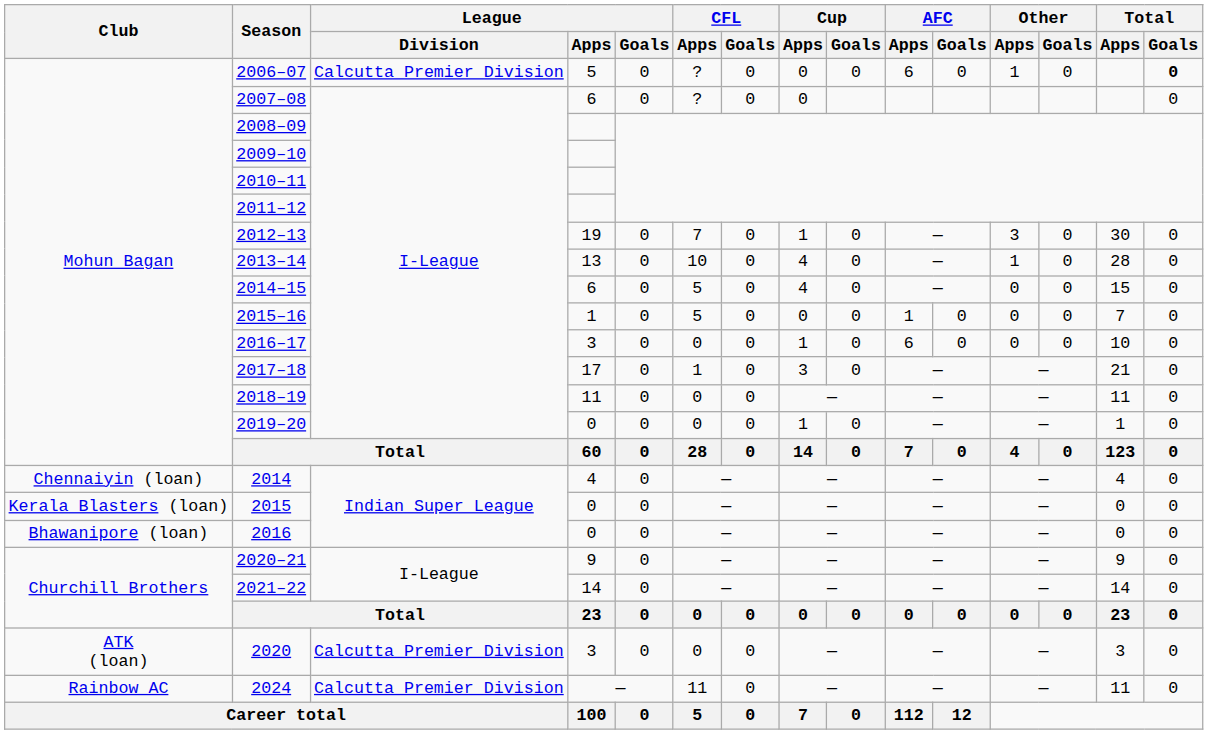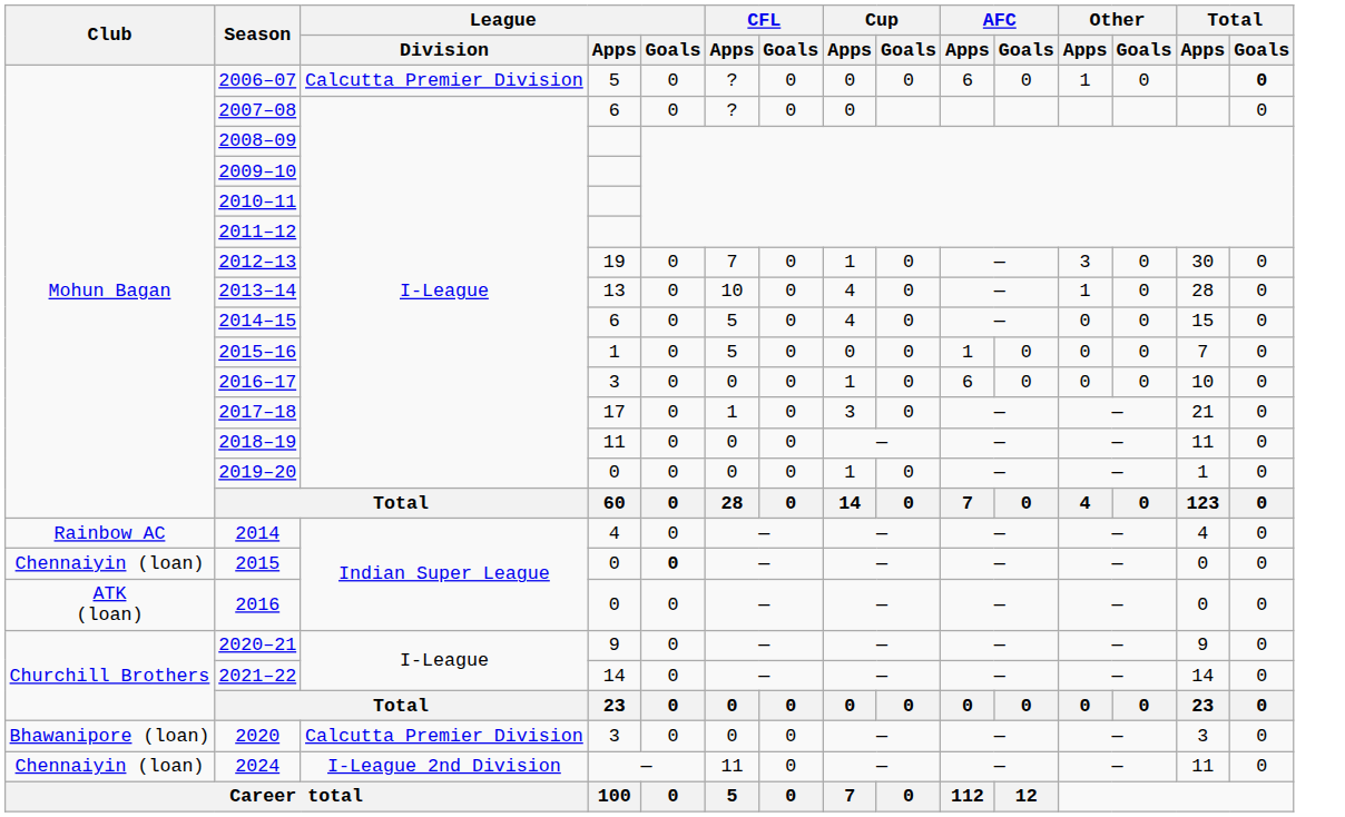 <table class="wikitable" style="text-align: center;">
 <tr>
 <th rowspan="2">Club</th>
 <th rowspan="2">Season</th>
 <th colspan="3">League</th>
 <th colspan="2"><a href='#'>CFL</a></th>
 <th colspan="2">Cup</th>
 <th colspan="2"><a href='#'>AFC</a></th>
 <th colspan="2">Other</th>
 <th colspan="2">Total</th>
 </tr>
 <tr>
 <th>Division</th>
 <th>Apps</th>
 <th>Goals</th>
 <th>Apps</th>
 <th>Goals</th>
 <th>Apps</th>
 <th>Goals</th>
 <th>Apps</th>
 <th>Goals</th>
 <th>Apps</th>
 <th>Goals</th>
 <th>Apps</th>
 <th>Goals</th>
 </tr>
 <tr>
 <td rowspan="15"><a href='#'>Mohun Bagan</a></td>
 <td><a href='#'>2006–07</a></td>
 <td><a href='#'>Calcutta Premier Division</a></td>
 <td>5</td>
 <td>0</td>
 <td>?</td>
 <td>0</td>
 <td>0</td>
 <td>0</td>
 <td>6</td>
 <td>0</td>
 <td>1</td>
 <td>0</td>
 <td></td>
 <td><strong>0</strong></td>
 </tr>
 <tr>
 <td><a href='#'>2007–08</a></td>
 <td rowspan="13"><a href='#'>I-League</a></td>
 <td>6</td>
 <td>0</td>
 <td>?</td>
 <td>0</td>
 <td>0</td>
 <td></td>
 <td></td>
 <td></td>
 <td></td>
 <td></td>
 <td></td>
 <td>0</td>
 </tr>
 <tr>
 <td><a href='#'>2008–09</a></td>
 <td></td>
 </tr>
 <tr>
 <td><a href='#'>2009–10</a></td>
 <td></td>
 </tr>
 <tr>
 <td><a href='#'>2010–11</a></td>
 <td></td>
 </tr>
 <tr>
 <td><a href='#'>2011–12</a></td>
 <td></td>
 </tr>
 <tr>
 <td><a href='#'>2012–13</a></td>
 <td>19</td>
 <td>0</td>
 <td>7</td>
 <td>0</td>
 <td>1</td>
 <td>0</td>
 <td colspan="2">—</td>
 <td>3</td>
 <td>0</td>
 <td>30</td>
 <td>0</td>
 </tr>
 <tr>
 <td><a href='#'>2013–14</a></td>
 <td>13</td>
 <td>0</td>
 <td>10</td>
 <td>0</td>
 <td>4</td>
 <td>0</td>
 <td colspan="2">—</td>
 <td>1</td>
 <td>0</td>
 <td>28</td>
 <td>0</td>
 </tr>
 <tr>
 <td><a href='#'>2014–15</a></td>
 <td>6</td>
 <td>0</td>
 <td>5</td>
 <td>0</td>
 <td>4</td>
 <td>0</td>
 <td colspan="2">—</td>
 <td>0</td>
 <td>0</td>
 <td>15</td>
 <td>0</td>
 </tr>
 <tr>
 <td><a href='#'>2015–16</a></td>
 <td>1</td>
 <td>0</td>
 <td>5</td>
 <td>0</td>
 <td>0</td>
 <td>0</td>
 <td>1</td>
 <td>0</td>
 <td>0</td>
 <td>0</td>
 <td>7</td>
 <td>0</td>
 </tr>
 <tr>
 <td><a href='#'>2016–17</a></td>
 <td>3</td>
 <td>0</td>
 <td>0</td>
 <td>0</td>
 <td>1</td>
 <td>0</td>
 <td>6</td>
 <td>0</td>
 <td>0</td>
 <td>0</td>
 <td>10</td>
 <td>0</td>
 </tr>
 <tr>
 <td><a href='#'>2017–18</a></td>
 <td>17</td>
 <td>0</td>
 <td>1</td>
 <td>0</td>
 <td>3</td>
 <td>0</td>
 <td colspan="2">—</td>
 <td colspan="2">—</td>
 <td>21</td>
 <td>0</td>
 </tr>
 <tr>
 <td><a href='#'>2018–19</a></td>
 <td>11</td>
 <td>0</td>
 <td>0</td>
 <td>0</td>
 <td colspan="2">—</td>
 <td colspan="2">—</td>
 <td colspan="2">—</td>
 <td>11</td>
 <td>0</td>
 </tr>
 <tr>
 <td><a href='#'>2019–20</a></td>
 <td>0</td>
 <td>0</td>
 <td>0</td>
 <td>0</td>
 <td>1</td>
 <td>0</td>
 <td colspan="2">—</td>
 <td colspan="2">—</td>
 <td>1</td>
 <td>0</td>
 </tr>
 <tr>
 <th colspan="2">Total</th>
 <th>60</th>
 <th>0</th>
 <th>28</th>
 <th>0</th>
 <th>14</th>
 <th>0</th>
 <th>7</th>
 <th>0</th>
 <th>4</th>
 <th>0</th>
 <th>123</th>
 <th>0</th>
 </tr>
 <tr>
-<td><a href='#'>Chennaiyin</a> (loan)</td>
+<td><a href='#'>Rainbow AC</a></td>
 <td><a href='#'>2014</a></td>
 <td rowspan="3"><a href='#'>Indian Super League</a></td>
 <td>4</td>
 <td>0</td>
 <td colspan="2">—</td>
 <td colspan="2">—</td>
 <td colspan="2">—</td>
 <td colspan="2">—</td>
 <td>4</td>
 <td>0</td>
 </tr>
 <tr>
-<td rowspan="1"><a href='#'>Kerala Blasters</a> (loan)</td>
+<td><a href='#'>Chennaiyin</a> (loan)</td>
 <td><a href='#'>2015</a></td>
 <td>0</td>
-<td>0</td>
+<td><strong>0</strong></td>
 <td colspan="2">—</td>
 <td colspan="2">—</td>
 <td colspan="2">—</td>
 <td colspan="2">—</td>
 <td>0</td>
 <td>0</td>
 </tr>
 <tr>
-<td rowspan="1"><a href='#'>Bhawanipore</a> (loan)</td>
+<td><a href='#'>ATK</a><br> (loan)</td>
 <td><a href='#'>2016</a></td>
 <td>0</td>
 <td>0</td>
 <td colspan="2">—</td>
 <td colspan="2">—</td>
 <td colspan="2">—</td>
 <td colspan="2">—</td>
 <td>0</td>
 <td>0</td>
 </tr>
 <tr>
 <td rowspan="3"><a href='#'>Churchill Brothers</a></td>
 <td><a href='#'>2020–21</a></td>
 <td rowspan="2">I-League</td>
 <td>9</td>
 <td>0</td>
 <td colspan="2">—</td>
 <td colspan="2">—</td>
 <td colspan="2">—</td>
 <td colspan="2">—</td>
 <td>9</td>
 <td>0</td>
 </tr>
 <tr>
 <td><a href='#'>2021–22</a></td>
 <td>14</td>
 <td>0</td>
 <td colspan="2">—</td>
 <td colspan="2">—</td>
 <td colspan="2">—</td>
 <td colspan="2">—</td>
 <td>14</td>
 <td>0</td>
 </tr>
 <tr>
 <th colspan="2">Total</th>
 <th>23</th>
 <th>0</th>
 <th>0</th>
 <th>0</th>
 <th>0</th>
 <th>0</th>
 <th>0</th>
 <th>0</th>
 <th>0</th>
 <th>0</th>
 <th>23</th>
 <th>0</th>
 </tr>
 <tr>
-<td><a href='#'>ATK</a><br> (loan)</td>
+<td rowspan="1"><a href='#'>Bhawanipore</a> (loan)</td>
 <td><a href='#'>2020</a></td>
 <td><a href='#'>Calcutta Premier Division</a></td>
 <td>3</td>
 <td>0</td>
 <td>0</td>
 <td>0</td>
 <td colspan="2">—</td>
 <td colspan="2">—</td>
 <td colspan="2">—</td>
 <td>3</td>
 <td>0</td>
 </tr>
 <tr>
-<td><a href='#'>Rainbow AC</a></td>
+<td><a href='#'>Chennaiyin</a> (loan)</td>
 <td><a href='#'>2024</a></td>
-<td><a href='#'>Calcutta Premier Division</a></td>
+<td rowspan="1"><a href='#'>I-League 2nd Division</a></td>
 <td colspan="2">—</td>
 <td>11</td>
 <td>0</td>
 <td colspan="2">—</td>
 <td colspan="2">—</td>
 <td colspan="2">—</td>
 <td>11</td>
 <td>0</td>
 </tr>
 <tr>
 <th colspan="3">Career total</th>
 <th>100</th>
 <th>0</th>
 <th>5</th>
 <th>0</th>
 <th>7</th>
 <th>0</th>
 <th>112</th>
 <th>12</th>
 </tr>
 </table>
